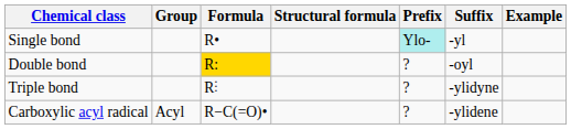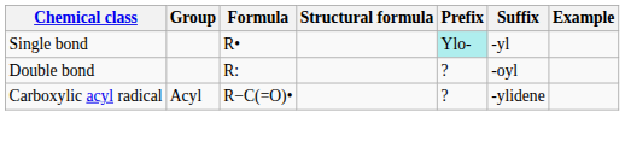 <table class="wikitable">
 <tr>
 <th><a href='#'>Chemical class</a></th>
 <th>Group</th>
 <th>Formula</th>
 <th>Structural formula</th>
 <th>Prefix</th>
 <th>Suffix</th>
 <th>Example</th>
 </tr>
 <tr>
 <td>Single bond</td>
 <td></td>
 <td>R•</td>
 <td></td>
 <td style="background: paleturquoise;">Ylo-</td>
 <td>-yl</td>
 <td></td>
 </tr>
 <tr>
 <td>Double bond</td>
 <td></td>
-<td style="background: gold;">R:</td>
+<td>R:</td>
 <td></td>
 <td>?</td>
 <td>-oyl</td>
-<td></td>
-</tr>
-<tr>
-<td>Triple bond</td>
-<td></td>
-<td>R⫶</td>
-<td></td>
-<td>?</td>
-<td>-ylidyne</td>
 <td></td>
 </tr>
 <tr>
 <td>Carboxylic <a href='#'>acyl</a> radical</td>
 <td>Acyl</td>
 <td>R−C(=O)•</td>
 <td></td>
 <td>?</td>
 <td>-ylidene</td>
 <td></td>
 </tr>
 </table>
